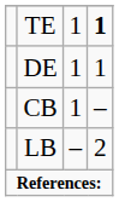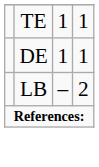 <table class="wikitable sortable sortable" style="text-align: center">
 <tr align=center>
 </tr>
 <tr>
 <td></td>
 <td>TE</td>
 <td>1</td>
-<td><strong>1</strong></td>
+<td>1</td>
 </tr>
 <tr>
 <td></td>
 <td>DE</td>
 <td>1</td>
 <td>1</td>
-</tr>
-<tr>
-<td></td>
-<td>CB</td>
-<td>1</td>
-<td data-sort-value="3">–</td>
 </tr>
 <tr>
 <td></td>
 <td>LB</td>
 <td data-sort-value="3">–</td>
 <td>2</td>
 </tr>
 <tr class="sortbottom">
 <td colspan="4"  style="font-size:8pt; text-align:center;"><strong>References:</strong></td>
 </tr>
 </table>
